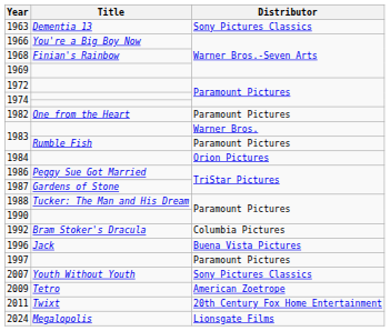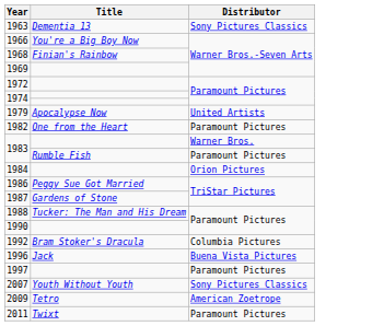 <table class="wikitable">
 <tr>
 <th>Year</th>
 <th>Title</th>
 <th>Distributor</th>
 </tr>
 <tr>
 <td>1963</td>
 <td><em><a href='#'>Dementia 13</a></em></td>
 <td><a href='#'>Sony Pictures Classics</a></td>
 </tr>
 <tr>
 <td>1966</td>
 <td><em><a href='#'>You're a Big Boy Now</a></em></td>
 <td rowspan=3><a href='#'>Warner Bros.-Seven Arts</a></td>
 </tr>
 <tr>
 <td>1968</td>
 <td><em><a href='#'>Finian's Rainbow</a></em></td>
 </tr>
 <tr>
 <td>1969</td>
 <td><em></em></td>
 </tr>
 <tr>
 <td>1972</td>
 <td><em></em></td>
 <td rowspan=3><a href='#'>Paramount Pictures</a></td>
 </tr>
 <tr>
 <td rowspan=2>1974</td>
 <td><em></em></td>
 </tr>
 <tr>
 <td><em></em></td>
+</tr>
+<tr>
+<td>1979</td>
+<td><em><a href='#'>Apocalypse Now</a></em></td>
+<td><a href='#'>United Artists</a></td>
 </tr>
 <tr>
 <td>1982</td>
 <td><em><a href='#'>One from the Heart</a></em></td>
 <td>Paramount Pictures</td>
 </tr>
 <tr>
 <td rowspan=2>1983</td>
 <td><em></em></td>
 <td><a href='#'>Warner Bros.</a></td>
 </tr>
 <tr>
 <td><em><a href='#'>Rumble Fish</a></em></td>
 <td>Paramount Pictures</td>
 </tr>
 <tr>
 <td>1984</td>
 <td><em></em></td>
 <td><a href='#'>Orion Pictures</a></td>
 </tr>
 <tr>
 <td>1986</td>
 <td><em><a href='#'>Peggy Sue Got Married</a></em></td>
 <td rowspan=2><a href='#'>TriStar Pictures</a></td>
 </tr>
 <tr>
 <td>1987</td>
 <td><em><a href='#'>Gardens of Stone</a></em></td>
 </tr>
 <tr>
 <td>1988</td>
 <td><em><a href='#'>Tucker: The Man and His Dream</a></em></td>
 <td rowspan=2>Paramount Pictures</td>
 </tr>
 <tr>
 <td>1990</td>
 <td><em></em></td>
 </tr>
 <tr>
 <td>1992</td>
 <td><em><a href='#'>Bram Stoker's Dracula</a></em></td>
 <td>Columbia Pictures</td>
 </tr>
 <tr>
 <td>1996</td>
 <td><em><a href='#'>Jack</a></em></td>
 <td><a href='#'>Buena Vista Pictures</a></td>
 </tr>
 <tr>
 <td>1997</td>
 <td><em></em></td>
 <td>Paramount Pictures</td>
 </tr>
 <tr>
 <td>2007</td>
 <td><em><a href='#'>Youth Without Youth</a></em></td>
 <td><a href='#'>Sony Pictures Classics</a></td>
 </tr>
 <tr>
 <td>2009</td>
 <td><em><a href='#'>Tetro</a></em></td>
 <td><a href='#'>American Zoetrope</a></td>
 </tr>
 <tr>
 <td>2011</td>
 <td><em><a href='#'>Twixt</a></em></td>
-<td><a href='#'>20th Century Fox Home Entertainment</a></td>
-</tr>
-<tr>
-<td>2024</td>
-<td><em><a href='#'>Megalopolis</a></em></td>
-<td><a href='#'>Lionsgate Films</a></td>
+<td>Paramount Pictures</td>
 </tr>
 </table>
